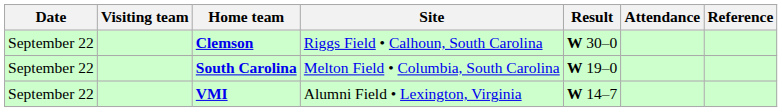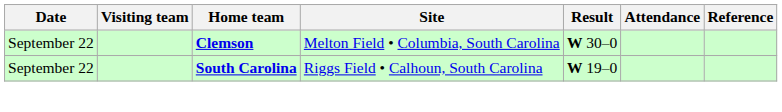 <table class="wikitable" style="font-size:95%;">
 <tr>
 <th>Date</th>
 <th>Visiting team</th>
 <th>Home team</th>
 <th>Site</th>
 <th>Result</th>
 <th>Attendance</th>
 <th class="unsortable">Reference</th>
 </tr>
 <tr bgcolor=ccffcc>
 <td>September 22</td>
 <td></td>
 <td><strong><a href='#'>Clemson</a></strong></td>
-<td><a href='#'>Riggs Field</a> • <a href='#'>Calhoun, South Carolina</a></td>
+<td><a href='#'>Melton Field</a> • <a href='#'>Columbia, South Carolina</a></td>
 <td><strong>W</strong> 30–0</td>
 <td></td>
 <td></td>
 </tr>
 <tr bgcolor=ccffcc>
 <td>September 22</td>
 <td></td>
 <td><strong><a href='#'>South Carolina</a></strong></td>
-<td><a href='#'>Melton Field</a> • <a href='#'>Columbia, South Carolina</a></td>
+<td><a href='#'>Riggs Field</a> • <a href='#'>Calhoun, South Carolina</a></td>
 <td><strong>W</strong> 19–0</td>
 <td></td>
 <td></td>
 </tr>
-<tr bgcolor=ccffcc>
-<td>September 22</td>
-<td></td>
-<td><strong><a href='#'>VMI</a></strong></td>
-<td>Alumni Field • <a href='#'>Lexington, Virginia</a></td>
-<td><strong>W</strong> 14–7</td>
-<td></td>
-<td></td>
-</tr>
 </table>
